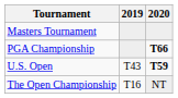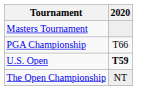 <table class="wikitable" style="font-size:95%;text-align:center;">
 <tr>
 <th>Tournament</th>
-<th>2019</th>
 <th>2020</th>
 </tr>
 <tr>
 <td align=left><a href='#'>Masters Tournament</a></td>
 <td style="background:#eeeeee;"></td>
-<td style="background:#eeeeee;"></td>
 </tr>
 <tr>
 <td align=left><a href='#'>PGA Championship</a></td>
-<td style="background:#eeeeee;"></td>
-<td><strong>T66</strong></td>
+<td>T66</td>
 </tr>
 <tr>
 <td align=left><a href='#'>U.S. Open</a></td>
-<td>T43</td>
 <td><strong>T59</strong></td>
 </tr>
 <tr>
 <td align=left><a href='#'>The Open Championship</a></td>
-<td>T16</td>
 <td style="background:#eeeeee;">NT</td>
 </tr>
 </table>
